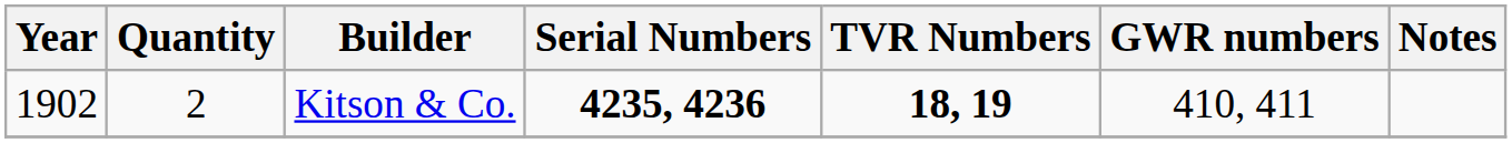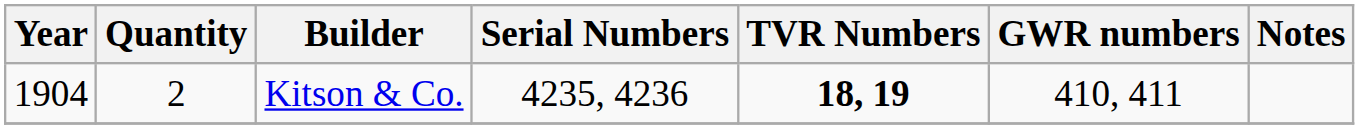 <table class=wikitable style=text-align:center>
 <tr>
 <th>Year</th>
 <th>Quantity</th>
 <th>Builder</th>
 <th>Serial Numbers</th>
 <th>TVR Numbers</th>
 <th>GWR numbers</th>
 <th>Notes</th>
 </tr>
 <tr>
-<td>1902</td>
+<td>1904</td>
 <td>2</td>
 <td><a href='#'>Kitson & Co.</a></td>
-<td><strong>4235, 4236</strong></td>
+<td>4235, 4236</td>
 <td><strong>18, 19</strong></td>
 <td>410, 411</td>
 <td></td>
 </tr>
 <tr>
 </tr>
 </table>
